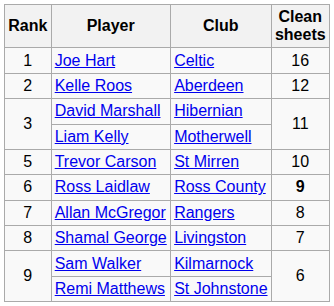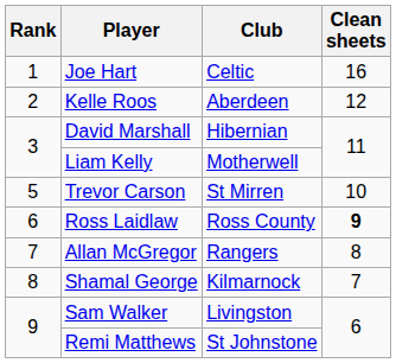 <table class="wikitable" style="text-align:center">
 <tr>
 <th>Rank</th>
 <th>Player</th>
 <th>Club</th>
 <th>Clean<br>sheets</th>
 </tr>
 <tr>
 <td>1</td>
 <td align="left"> <a href='#'>Joe Hart</a></td>
 <td align="left"><a href='#'>Celtic</a></td>
 <td>16</td>
 </tr>
 <tr>
 <td>2</td>
 <td align="left"> <a href='#'>Kelle Roos</a></td>
 <td align="left"><a href='#'>Aberdeen</a></td>
 <td>12</td>
 </tr>
 <tr>
 <td rowspan="2">3</td>
 <td align="left"> <a href='#'>David Marshall</a></td>
 <td align="left"><a href='#'>Hibernian</a></td>
 <td rowspan="2">11</td>
 </tr>
 <tr>
 <td align="left"> <a href='#'>Liam Kelly</a></td>
 <td align="left"><a href='#'>Motherwell</a></td>
 </tr>
 <tr>
 <td>5</td>
 <td align="left"> <a href='#'>Trevor Carson</a></td>
 <td align="left"><a href='#'>St Mirren</a></td>
 <td>10</td>
 </tr>
 <tr>
 <td>6</td>
 <td align="left"> <a href='#'>Ross Laidlaw</a></td>
 <td align="left"><a href='#'>Ross County</a></td>
 <td><strong>9</strong></td>
 </tr>
 <tr>
 <td>7</td>
 <td align="left"> <a href='#'>Allan McGregor</a></td>
 <td align="left"><a href='#'>Rangers</a></td>
 <td>8</td>
 </tr>
 <tr>
 <td>8</td>
 <td align="left"> <a href='#'>Shamal George</a></td>
-<td align="left"><a href='#'>Livingston</a></td>
+<td align="left"><a href='#'>Kilmarnock</a></td>
 <td>7</td>
 </tr>
 <tr>
 <td rowspan="2">9</td>
 <td align="left"> <a href='#'>Sam Walker</a></td>
-<td align="left"><a href='#'>Kilmarnock</a></td>
+<td align="left"><a href='#'>Livingston</a></td>
 <td rowspan="2">6</td>
 </tr>
 <tr>
 <td align="left"> <a href='#'>Remi Matthews</a></td>
 <td align="left"><a href='#'>St Johnstone</a></td>
 </tr>
 </table>
